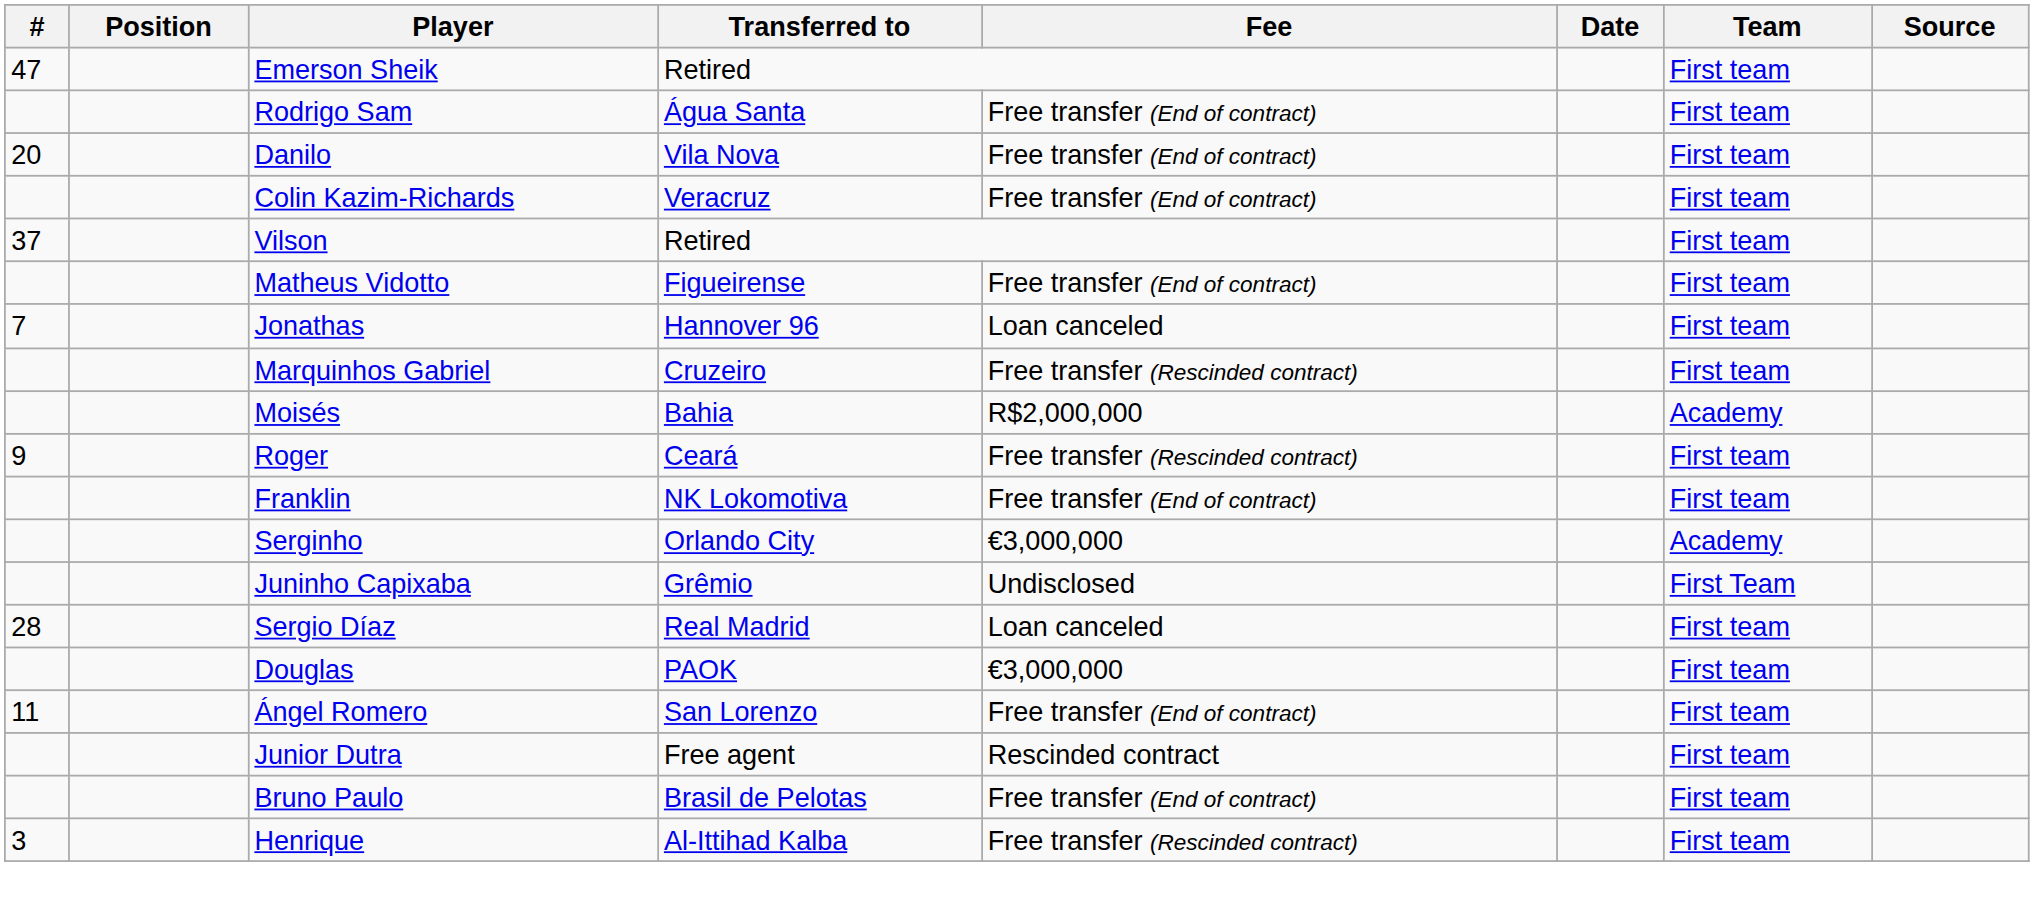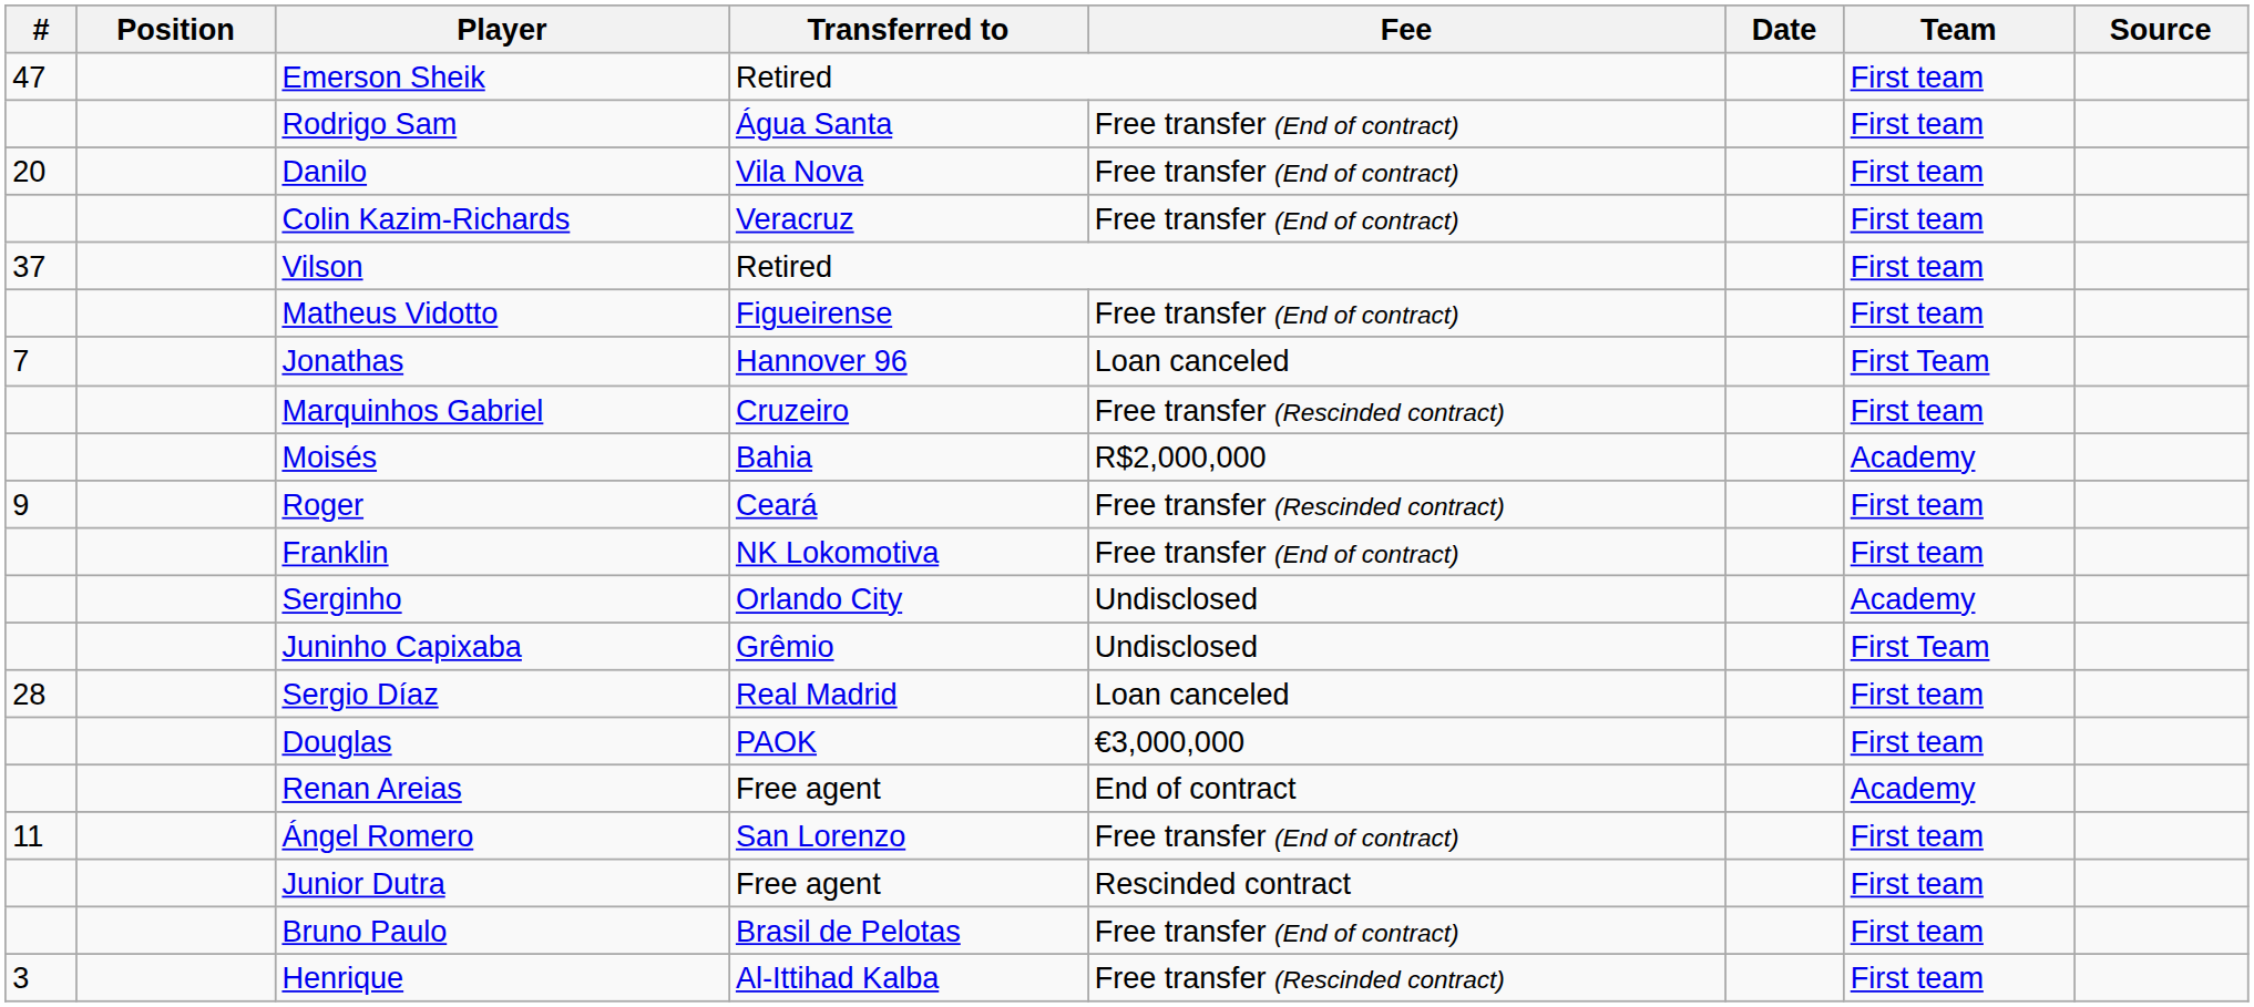 <table class="wikitable sortable" style="width:90%; text-align:center; font-size:95%; text-align:left;">
 <tr>
 <th><strong>#</strong></th>
 <th><strong>Position </strong></th>
 <th><strong>Player </strong></th>
 <th><strong>Transferred to</strong></th>
 <th><strong>Fee </strong></th>
 <th><strong>Date </strong></th>
 <th><strong>Team</strong></th>
 <th><strong>Source</strong></th>
 </tr>
 <tr>
 <td>47</td>
 <td></td>
 <td> <a href='#'>Emerson Sheik</a></td>
 <td colspan=2>Retired</td>
 <td></td>
 <td><a href='#'>First team</a></td>
 <td></td>
 </tr>
 <tr>
 <td></td>
 <td></td>
 <td> <a href='#'>Rodrigo Sam</a></td>
 <td> <a href='#'>Água Santa</a></td>
 <td>Free transfer <small><em>(End of contract)</em></small></td>
 <td></td>
 <td><a href='#'>First team</a></td>
 <td></td>
 </tr>
 <tr>
 <td>20</td>
 <td></td>
 <td> <a href='#'>Danilo</a></td>
 <td> <a href='#'>Vila Nova</a></td>
 <td>Free transfer <small><em>(End of contract)</em></small></td>
 <td></td>
 <td><a href='#'>First team</a></td>
 <td></td>
 </tr>
 <tr>
 <td></td>
 <td></td>
 <td> <a href='#'>Colin Kazim-Richards</a></td>
 <td> <a href='#'>Veracruz</a></td>
 <td>Free transfer <small><em>(End of contract)</em></small></td>
 <td></td>
 <td><a href='#'>First team</a></td>
 <td></td>
 </tr>
 <tr>
 <td>37</td>
 <td></td>
 <td> <a href='#'>Vilson</a></td>
 <td colspan=2>Retired</td>
 <td></td>
 <td><a href='#'>First team</a></td>
 <td></td>
 </tr>
 <tr>
 <td></td>
 <td></td>
 <td> <a href='#'>Matheus Vidotto</a></td>
 <td> <a href='#'>Figueirense</a></td>
 <td>Free transfer <small><em>(End of contract)</em></small></td>
 <td></td>
 <td><a href='#'>First team</a></td>
 <td></td>
 </tr>
 <tr>
 <td>7</td>
 <td></td>
 <td> <a href='#'>Jonathas</a></td>
 <td> <a href='#'>Hannover 96</a></td>
 <td>Loan canceled</td>
 <td></td>
-<td><a href='#'>First team</a></td>
+<td><a href='#'>First Team</a></td>
 <td></td>
 </tr>
 <tr>
 <td></td>
 <td></td>
 <td> <a href='#'>Marquinhos Gabriel</a></td>
 <td> <a href='#'>Cruzeiro</a></td>
 <td>Free transfer <small><em>(Rescinded contract)</em></small></td>
 <td></td>
 <td><a href='#'>First team</a></td>
 <td></td>
 </tr>
 <tr>
 <td></td>
 <td></td>
 <td> <a href='#'>Moisés</a></td>
 <td> <a href='#'>Bahia</a></td>
 <td>R$2,000,000</td>
 <td></td>
 <td><a href='#'>Academy</a></td>
 <td></td>
 </tr>
 <tr>
 <td>9</td>
 <td></td>
 <td> <a href='#'>Roger</a></td>
 <td> <a href='#'>Ceará</a></td>
 <td>Free transfer <small><em>(Rescinded contract)</em></small></td>
 <td></td>
 <td><a href='#'>First team</a></td>
 <td></td>
 </tr>
 <tr>
 <td></td>
 <td></td>
 <td> <a href='#'>Franklin</a></td>
 <td> <a href='#'>NK Lokomotiva</a></td>
 <td>Free transfer <small><em>(End of contract)</em></small></td>
 <td></td>
 <td><a href='#'>First team</a></td>
 <td></td>
 </tr>
 <tr>
 <td></td>
 <td></td>
 <td> <a href='#'>Serginho</a></td>
 <td> <a href='#'>Orlando City</a></td>
-<td>€3,000,000 </td>
+<td>Undisclosed</td>
 <td></td>
 <td><a href='#'>Academy</a></td>
 <td></td>
 </tr>
 <tr>
 <td></td>
 <td></td>
 <td> <a href='#'>Juninho Capixaba</a></td>
 <td> <a href='#'>Grêmio</a></td>
 <td>Undisclosed </td>
 <td></td>
 <td><a href='#'>First Team</a></td>
 <td></td>
 </tr>
 <tr>
 <td>28</td>
 <td></td>
 <td> <a href='#'>Sergio Díaz</a></td>
 <td> <a href='#'>Real Madrid</a></td>
 <td>Loan canceled</td>
 <td></td>
 <td><a href='#'>First team</a></td>
 <td></td>
 </tr>
 <tr>
 <td></td>
 <td></td>
 <td> <a href='#'>Douglas</a></td>
 <td> <a href='#'>PAOK</a></td>
 <td>€3,000,000 </td>
 <td></td>
 <td><a href='#'>First team</a></td>
+<td></td>
+</tr>
+<tr>
+<td></td>
+<td></td>
+<td> <a href='#'>Renan Areias</a></td>
+<td>Free agent</td>
+<td>End of contract</td>
+<td></td>
+<td><a href='#'>Academy</a></td>
 <td></td>
 </tr>
 <tr>
 <td>11</td>
 <td></td>
 <td> <a href='#'>Ángel Romero</a></td>
 <td> <a href='#'>San Lorenzo</a></td>
 <td>Free transfer <small><em>(End of contract)</em></small></td>
 <td></td>
 <td><a href='#'>First team</a></td>
 <td></td>
 </tr>
 <tr>
 <td></td>
 <td></td>
 <td> <a href='#'>Junior Dutra</a></td>
 <td>Free agent</td>
 <td>Rescinded contract</td>
 <td></td>
 <td><a href='#'>First team</a></td>
 <td></td>
 </tr>
 <tr>
 <td></td>
 <td></td>
 <td> <a href='#'>Bruno Paulo</a></td>
 <td> <a href='#'>Brasil de Pelotas</a></td>
 <td>Free transfer <small><em>(End of contract)</em></small></td>
 <td></td>
 <td><a href='#'>First team</a></td>
 <td></td>
 </tr>
 <tr>
 <td>3</td>
 <td></td>
 <td> <a href='#'>Henrique</a></td>
 <td> <a href='#'>Al-Ittihad Kalba</a></td>
 <td>Free transfer <small><em>(Rescinded contract)</em></small></td>
 <td></td>
 <td><a href='#'>First team</a></td>
 <td></td>
 </tr>
 </table>
